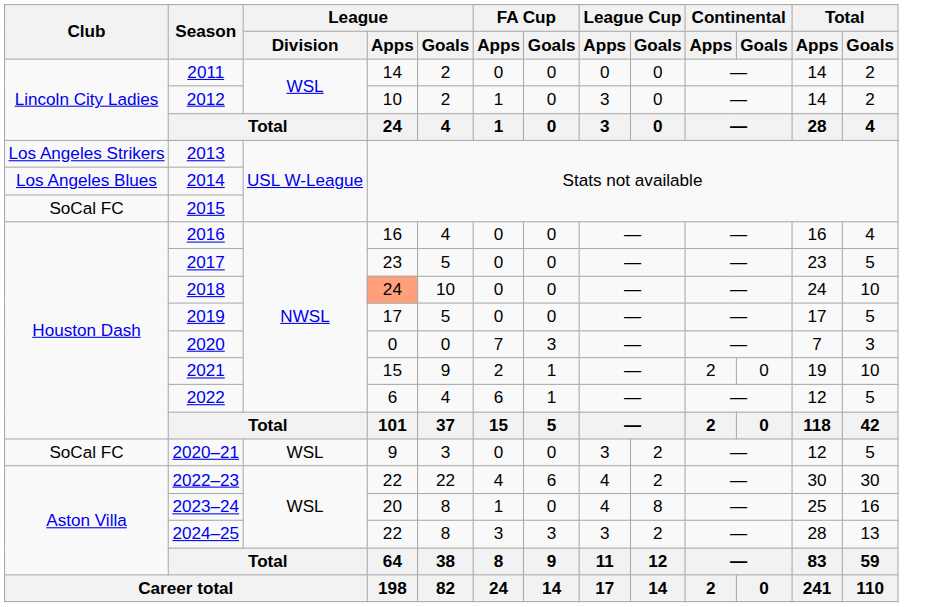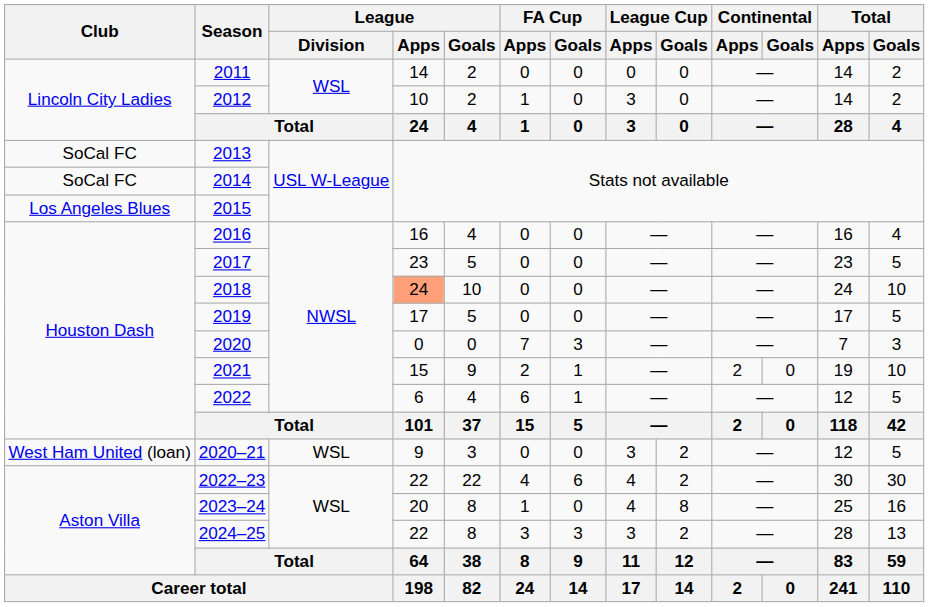 <table class="wikitable" style="text-align:center">
 <tr>
 <th rowspan="2">Club</th>
 <th rowspan="2">Season</th>
 <th colspan="3">League</th>
 <th colspan="2">FA Cup</th>
 <th colspan="2">League Cup</th>
 <th colspan="2">Continental</th>
 <th colspan="2">Total</th>
 </tr>
 <tr>
 <th>Division</th>
 <th>Apps</th>
 <th>Goals</th>
 <th>Apps</th>
 <th>Goals</th>
 <th>Apps</th>
 <th>Goals</th>
 <th>Apps</th>
 <th>Goals</th>
 <th>Apps</th>
 <th>Goals</th>
 </tr>
 <tr>
 <td rowspan="3"><a href='#'>Lincoln City Ladies</a></td>
 <td><a href='#'>2011</a></td>
 <td rowspan="2"><a href='#'>WSL</a></td>
 <td>14</td>
 <td>2</td>
 <td>0</td>
 <td>0</td>
 <td>0</td>
 <td>0</td>
 <td colspan="2">—</td>
 <td>14</td>
 <td>2</td>
 </tr>
 <tr>
 <td><a href='#'>2012</a></td>
 <td>10</td>
 <td>2</td>
 <td>1</td>
 <td>0</td>
 <td>3</td>
 <td>0</td>
 <td colspan="2">—</td>
 <td>14</td>
 <td>2</td>
 </tr>
 <tr>
 <th colspan="2">Total</th>
 <th>24</th>
 <th>4</th>
 <th>1</th>
 <th>0</th>
 <th>3</th>
 <th>0</th>
 <th colspan="2">—</th>
 <th>28</th>
 <th>4</th>
 </tr>
 <tr>
-<td><a href='#'>Los Angeles Strikers</a></td>
+<td>SoCal FC</td>
 <td><a href='#'>2013</a></td>
 <td rowspan="3"><a href='#'>USL W-League</a></td>
 <td colspan="10" rowspan="3">Stats not available</td>
 </tr>
 <tr>
-<td><a href='#'>Los Angeles Blues</a></td>
+<td>SoCal FC</td>
 <td><a href='#'>2014</a></td>
 </tr>
 <tr>
-<td>SoCal FC</td>
+<td><a href='#'>Los Angeles Blues</a></td>
 <td><a href='#'>2015</a></td>
 </tr>
 <tr>
 <td rowspan="8"><a href='#'>Houston Dash</a></td>
 <td><a href='#'>2016</a></td>
 <td rowspan="7"><a href='#'>NWSL</a></td>
 <td>16</td>
 <td>4</td>
 <td>0</td>
 <td>0</td>
 <td colspan="2">—</td>
 <td colspan="2">—</td>
 <td>16</td>
 <td>4</td>
 </tr>
 <tr>
 <td><a href='#'>2017</a></td>
 <td>23</td>
 <td>5</td>
 <td>0</td>
 <td>0</td>
 <td colspan="2">—</td>
 <td colspan="2">—</td>
 <td>23</td>
 <td>5</td>
 </tr>
 <tr>
 <td><a href='#'>2018</a></td>
 <td style="background: lightsalmon;">24</td>
 <td>10</td>
 <td>0</td>
 <td>0</td>
 <td colspan="2">—</td>
 <td colspan="2">—</td>
 <td>24</td>
 <td>10</td>
 </tr>
 <tr>
 <td><a href='#'>2019</a></td>
 <td>17</td>
 <td>5</td>
 <td>0</td>
 <td>0</td>
 <td colspan="2">—</td>
 <td colspan="2">—</td>
 <td>17</td>
 <td>5</td>
 </tr>
 <tr>
 <td><a href='#'>2020</a></td>
 <td>0</td>
 <td>0</td>
 <td>7</td>
 <td>3</td>
 <td colspan="2">—</td>
 <td colspan="2">—</td>
 <td>7</td>
 <td>3</td>
 </tr>
 <tr>
 <td><a href='#'>2021</a></td>
 <td>15</td>
 <td>9</td>
 <td>2</td>
 <td>1</td>
 <td colspan="2">—</td>
 <td>2</td>
 <td>0</td>
 <td>19</td>
 <td>10</td>
 </tr>
 <tr>
 <td><a href='#'>2022</a></td>
 <td>6</td>
 <td>4</td>
 <td>6</td>
 <td>1</td>
 <td colspan="2">—</td>
 <td colspan="2">—</td>
 <td>12</td>
 <td>5</td>
 </tr>
 <tr>
 <th colspan="2">Total</th>
 <th>101</th>
 <th>37</th>
 <th>15</th>
 <th>5</th>
 <th colspan="2">—</th>
 <th>2</th>
 <th>0</th>
 <th>118</th>
 <th>42</th>
 </tr>
 <tr>
-<td>SoCal FC</td>
+<td><a href='#'>West Ham United</a> (loan)</td>
 <td><a href='#'>2020–21</a></td>
 <td Women's Super League>WSL</td>
 <td>9</td>
 <td>3</td>
 <td>0</td>
 <td>0</td>
 <td>3</td>
 <td>2</td>
 <td colspan="2">—</td>
 <td>12</td>
 <td>5</td>
 </tr>
 <tr>
 <td rowspan="4"><a href='#'>Aston Villa</a></td>
 <td><a href='#'>2022–23</a></td>
 <td rowspan="3">WSL</td>
 <td>22</td>
 <td>22</td>
 <td>4</td>
 <td>6</td>
 <td>4</td>
 <td>2</td>
 <td colspan="2">—</td>
 <td>30</td>
 <td>30</td>
 </tr>
 <tr>
 <td><a href='#'>2023–24</a></td>
 <td>20</td>
 <td>8</td>
 <td>1</td>
 <td>0</td>
 <td>4</td>
 <td>8</td>
 <td colspan="2">—</td>
 <td>25</td>
 <td>16</td>
 </tr>
 <tr>
 <td><a href='#'>2024–25</a></td>
 <td>22</td>
 <td>8</td>
 <td>3</td>
 <td>3</td>
 <td>3</td>
 <td>2</td>
 <td colspan="2">—</td>
 <td>28</td>
 <td>13</td>
 </tr>
 <tr>
 <th colspan="2">Total</th>
 <th>64</th>
 <th>38</th>
 <th>8</th>
 <th>9</th>
 <th>11</th>
 <th>12</th>
 <th colspan="2">—</th>
 <th>83</th>
 <th>59</th>
 </tr>
 <tr>
 <th colspan="3">Career total</th>
 <th>198</th>
 <th>82</th>
 <th>24</th>
 <th>14</th>
 <th>17</th>
 <th>14</th>
 <th>2</th>
 <th>0</th>
 <th>241</th>
 <th>110</th>
 </tr>
 </table>
